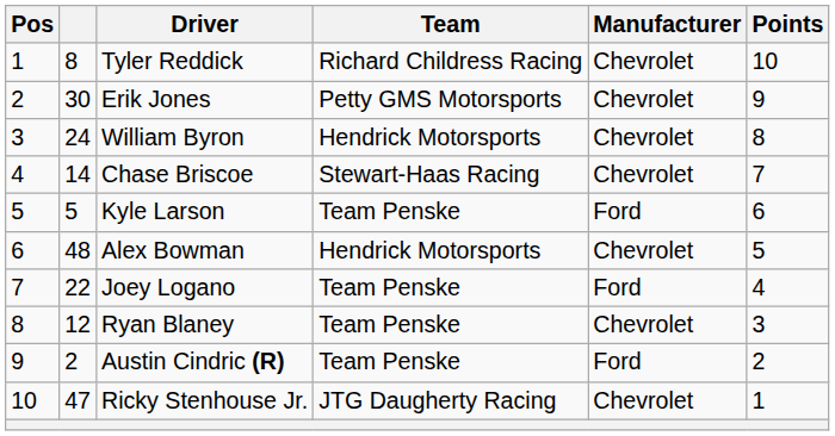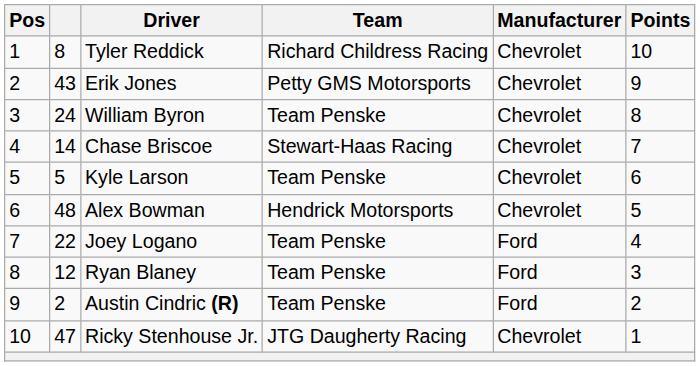 <table class="wikitable" style="font-size:98%">
 <tr>
 <th>Pos</th>
 <th></th>
 <th>Driver</th>
 <th>Team</th>
 <th>Manufacturer</th>
 <th>Points</th>
 </tr>
 <tr>
 <td>1</td>
 <td>8</td>
 <td>Tyler Reddick</td>
 <td>Richard Childress Racing</td>
 <td>Chevrolet</td>
 <td>10</td>
 </tr>
 <tr>
 <td>2</td>
-<td>30</td>
+<td>43</td>
 <td>Erik Jones</td>
 <td>Petty GMS Motorsports</td>
 <td>Chevrolet</td>
 <td>9</td>
 </tr>
 <tr>
 <td>3</td>
 <td>24</td>
 <td>William Byron</td>
-<td>Hendrick Motorsports</td>
+<td>Team Penske</td>
 <td>Chevrolet</td>
 <td>8</td>
 </tr>
 <tr>
 <td>4</td>
 <td>14</td>
 <td>Chase Briscoe</td>
 <td>Stewart-Haas Racing</td>
 <td>Chevrolet</td>
 <td>7</td>
 </tr>
 <tr>
 <td>5</td>
 <td>5</td>
 <td>Kyle Larson</td>
 <td>Team Penske</td>
-<td>Ford</td>
+<td>Chevrolet</td>
 <td>6</td>
 </tr>
 <tr>
 <td>6</td>
 <td>48</td>
 <td>Alex Bowman</td>
 <td>Hendrick Motorsports</td>
 <td>Chevrolet</td>
 <td>5</td>
 </tr>
 <tr>
 <td>7</td>
 <td>22</td>
 <td>Joey Logano</td>
 <td>Team Penske</td>
 <td>Ford</td>
 <td>4</td>
 </tr>
 <tr>
 <td>8</td>
 <td>12</td>
 <td>Ryan Blaney</td>
 <td>Team Penske</td>
-<td>Chevrolet</td>
+<td>Ford</td>
 <td>3</td>
 </tr>
 <tr>
 <td>9</td>
 <td>2</td>
 <td>Austin Cindric <strong>(R)</strong></td>
 <td>Team Penske</td>
 <td>Ford</td>
 <td>2</td>
 </tr>
 <tr>
 <td>10</td>
 <td>47</td>
 <td>Ricky Stenhouse Jr.</td>
 <td>JTG Daugherty Racing</td>
 <td>Chevrolet</td>
 <td>1</td>
 </tr>
 <tr>
 <th colspan="6"></th>
 </tr>
 </table>
